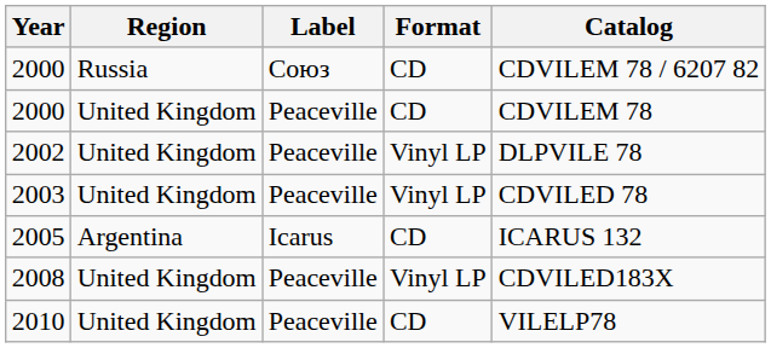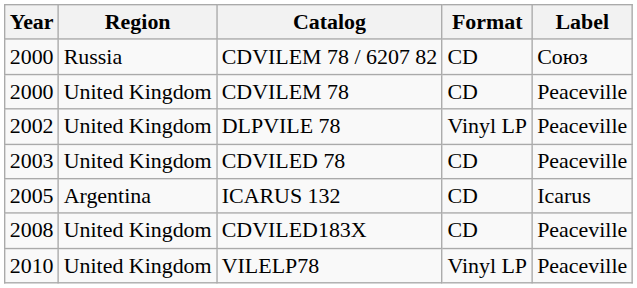 <table class="wikitable sortable" border="1">
 <tr>
 <th>Year</th>
 <th>Region</th>
+<th>Catalog</th>
+<th>Format</th>
 <th>Label</th>
-<th>Format</th>
-<th>Catalog</th>
 </tr>
 <tr>
 <td>2000</td>
 <td>Russia</td>
+<td>CDVILEM 78 / 6207 82</td>
+<td>CD</td>
 <td>Союз</td>
-<td>CD</td>
-<td>CDVILEM 78 / 6207 82</td>
 </tr>
 <tr>
 <td>2000</td>
 <td>United Kingdom</td>
+<td>CDVILEM 78</td>
+<td>CD</td>
 <td>Peaceville</td>
-<td>CD</td>
-<td>CDVILEM 78</td>
 </tr>
 <tr>
 <td>2002</td>
 <td>United Kingdom</td>
+<td>DLPVILE 78</td>
+<td>Vinyl LP</td>
 <td>Peaceville</td>
-<td>Vinyl LP</td>
-<td>DLPVILE 78</td>
 </tr>
 <tr>
 <td>2003</td>
 <td>United Kingdom</td>
+<td>CDVILED 78</td>
+<td>CD</td>
 <td>Peaceville</td>
-<td>Vinyl LP</td>
-<td>CDVILED 78</td>
 </tr>
 <tr>
 <td>2005</td>
 <td>Argentina</td>
+<td>ICARUS 132</td>
+<td>CD</td>
 <td>Icarus</td>
-<td>CD</td>
-<td>ICARUS 132</td>
 </tr>
 <tr>
 <td>2008</td>
 <td>United Kingdom</td>
+<td>CDVILED183X</td>
+<td>CD</td>
 <td>Peaceville</td>
-<td>Vinyl LP</td>
-<td>CDVILED183X</td>
 </tr>
 <tr>
 <td>2010</td>
 <td>United Kingdom</td>
+<td>VILELP78</td>
+<td>Vinyl LP</td>
 <td>Peaceville</td>
-<td>CD</td>
-<td>VILELP78</td>
 </tr>
 </table>
